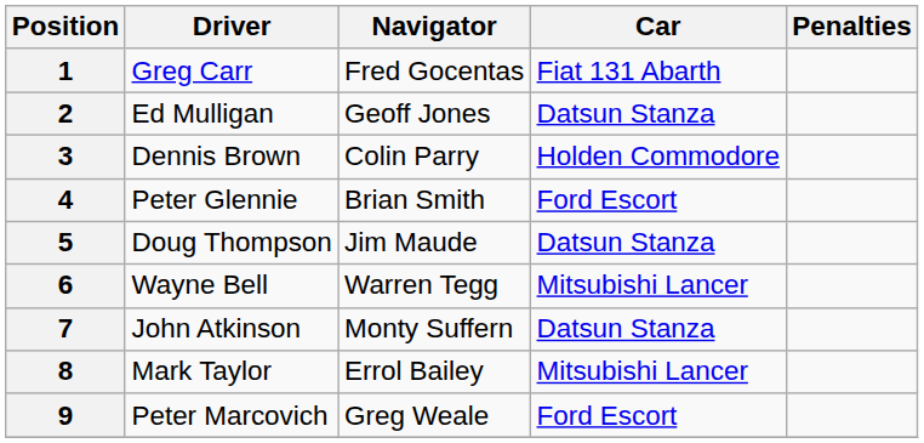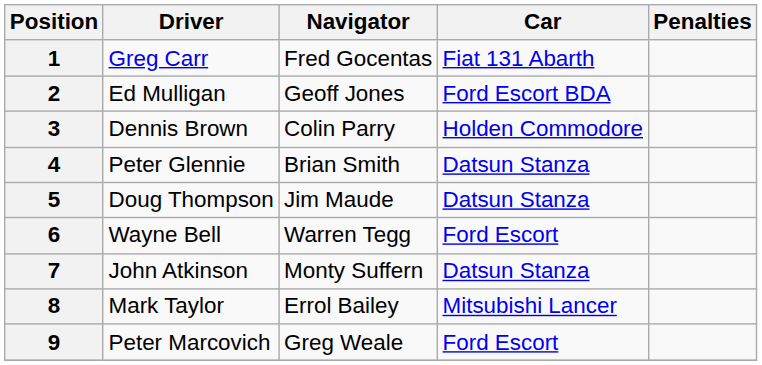 <table class="wikitable" border="1">
 <tr>
 <th>Position</th>
 <th>Driver</th>
 <th>Navigator</th>
 <th>Car</th>
 <th>Penalties</th>
 </tr>
 <tr>
 <th>1</th>
 <td><a href='#'>Greg Carr</a></td>
 <td>Fred Gocentas</td>
 <td><a href='#'>Fiat 131 Abarth</a></td>
 <td align="center"></td>
 </tr>
 <tr>
 <th>2</th>
 <td>Ed Mulligan</td>
 <td>Geoff Jones</td>
-<td><a href='#'>Datsun Stanza</a></td>
+<td><a href='#'>Ford Escort BDA</a></td>
 <td align="center"></td>
 </tr>
 <tr>
 <th>3</th>
 <td>Dennis Brown</td>
 <td>Colin Parry</td>
 <td><a href='#'>Holden Commodore</a></td>
 <td align="center"></td>
 </tr>
 <tr>
 <th>4</th>
 <td>Peter Glennie</td>
 <td>Brian Smith</td>
-<td><a href='#'>Ford Escort</a></td>
+<td><a href='#'>Datsun Stanza</a></td>
 <td align="center"></td>
 </tr>
 <tr>
 <th>5</th>
 <td>Doug Thompson</td>
 <td>Jim Maude</td>
 <td><a href='#'>Datsun Stanza</a></td>
 <td align="center"></td>
 </tr>
 <tr>
 <th>6</th>
 <td>Wayne Bell</td>
 <td>Warren Tegg</td>
-<td><a href='#'>Mitsubishi Lancer</a></td>
+<td><a href='#'>Ford Escort</a></td>
 <td align="center"></td>
 </tr>
 <tr>
 <th>7</th>
 <td>John Atkinson</td>
 <td>Monty Suffern</td>
 <td><a href='#'>Datsun Stanza</a></td>
 <td align="center"></td>
 </tr>
 <tr>
 <th>8</th>
 <td>Mark Taylor</td>
 <td>Errol Bailey</td>
 <td><a href='#'>Mitsubishi Lancer</a></td>
 <td align="center"></td>
 </tr>
 <tr>
 <th>9</th>
 <td>Peter Marcovich</td>
 <td>Greg Weale</td>
 <td><a href='#'>Ford Escort</a></td>
 <td align="center"></td>
 </tr>
 <tr>
 </tr>
 </table>
